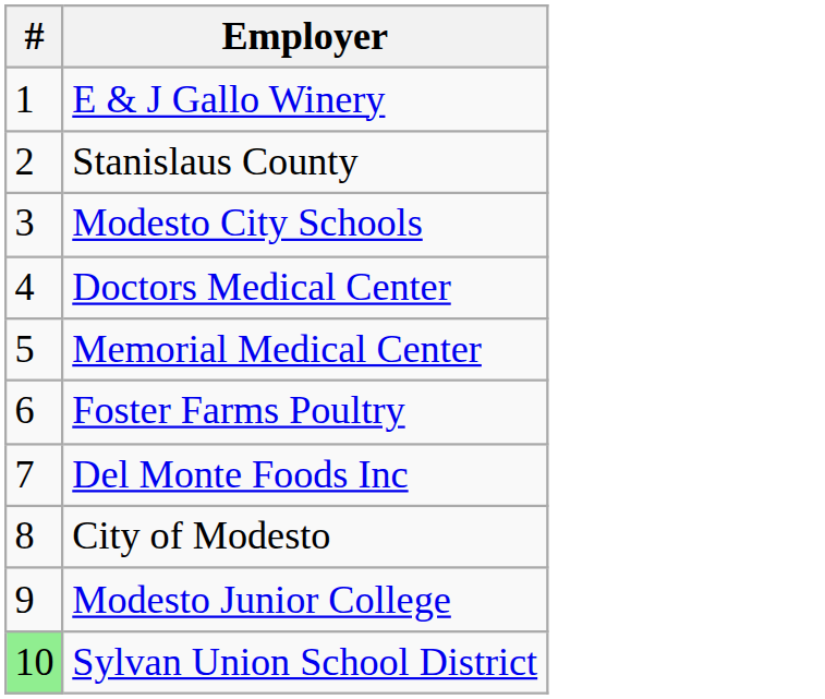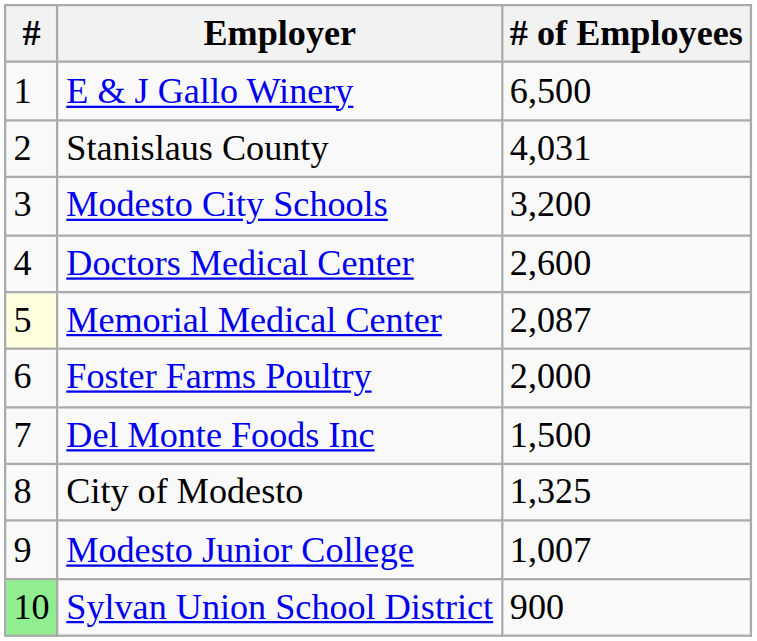 <table class="wikitable">
 <tr>
 <th>#</th>
 <th>Employer</th>
+<th># of Employees</th>
 </tr>
 <tr>
 <td>1</td>
 <td><a href='#'>E & J Gallo Winery</a></td>
+<td>6,500</td>
 </tr>
 <tr>
 <td>2</td>
 <td>Stanislaus County</td>
+<td>4,031</td>
 </tr>
 <tr>
 <td>3</td>
 <td><a href='#'>Modesto City Schools</a></td>
+<td>3,200</td>
 </tr>
 <tr>
 <td>4</td>
 <td><a href='#'>Doctors Medical Center</a></td>
+<td>2,600</td>
 </tr>
 <tr>
-<td>5</td>
+<td style="background: lightyellow;">5</td>
 <td><a href='#'>Memorial Medical Center</a></td>
+<td>2,087</td>
 </tr>
 <tr>
 <td>6</td>
 <td><a href='#'>Foster Farms Poultry</a></td>
+<td>2,000</td>
 </tr>
 <tr>
 <td>7</td>
 <td><a href='#'>Del Monte Foods Inc</a></td>
+<td>1,500</td>
 </tr>
 <tr>
 <td>8</td>
 <td>City of Modesto</td>
+<td>1,325</td>
 </tr>
 <tr>
 <td>9</td>
 <td><a href='#'>Modesto Junior College</a></td>
+<td>1,007</td>
 </tr>
 <tr>
 <td style="background: lightgreen;">10</td>
 <td><a href='#'>Sylvan Union School District</a></td>
+<td>900</td>
 </tr>
 </table>
